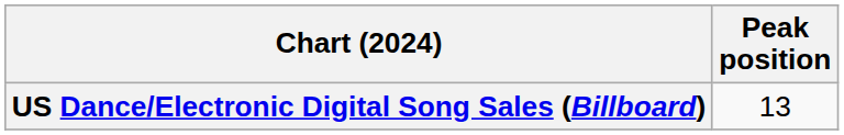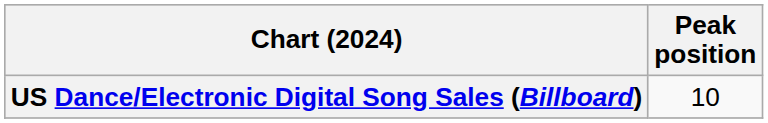 <table class="wikitable sortable plainrowheaders" style="text-align:center">
 <tr>
 <th scope="col">Chart (2024)</th>
 <th scope="col">Peak<br>position</th>
 </tr>
 <tr>
 <th scope="row">US <a href='#'>Dance/Electronic Digital Song Sales</a> (<em><a href='#'>Billboard</a></em>)</th>
-<td>13</td>
+<td>10</td>
 </tr>
 </table>
